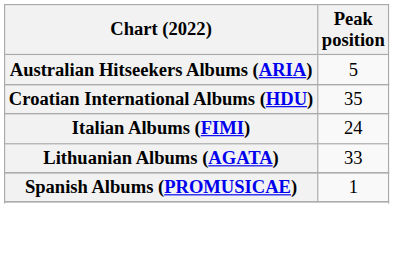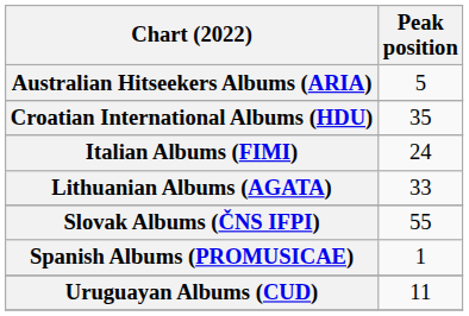 <table class="wikitable sortable plainrowheaders" style="text-align:center">
 <tr>
 <th scope="col">Chart (2022)</th>
 <th scope="col">Peak<br>position</th>
 </tr>
 <tr>
 <th scope="row">Australian Hitseekers Albums (<a href='#'>ARIA</a>)</th>
 <td>5</td>
 </tr>
 <tr>
 </tr>
 <tr>
 </tr>
 <tr>
 </tr>
 <tr>
 </tr>
 <tr>
 <th scope="row">Croatian International Albums (<a href='#'>HDU</a>)</th>
 <td>35</td>
 </tr>
 <tr>
 </tr>
 <tr>
 </tr>
 <tr>
 </tr>
 <tr>
 </tr>
 <tr>
 </tr>
 <tr>
 <th scope="row">Italian Albums (<a href='#'>FIMI</a>)</th>
 <td>24</td>
 </tr>
 <tr>
 <th scope="row">Lithuanian Albums (<a href='#'>AGATA</a>)</th>
 <td>33</td>
 </tr>
 <tr>
 </tr>
 <tr>
 </tr>
 <tr>
 </tr>
 <tr>
+<th scope="row">Slovak Albums (<a href='#'>ČNS IFPI</a>)</th>
+<td>55</td>
+</tr>
+<tr>
 <th scope="row">Spanish Albums (<a href='#'>PROMUSICAE</a>)</th>
 <td>1</td>
 </tr>
 <tr>
 </tr>
 <tr>
 </tr>
 <tr>
+<th scope="row">Uruguayan Albums (<a href='#'>CUD</a>)</th>
+<td>11</td>
+</tr>
+<tr>
 </tr>
 <tr>
 </tr>
 <tr>
 </tr>
 </table>
